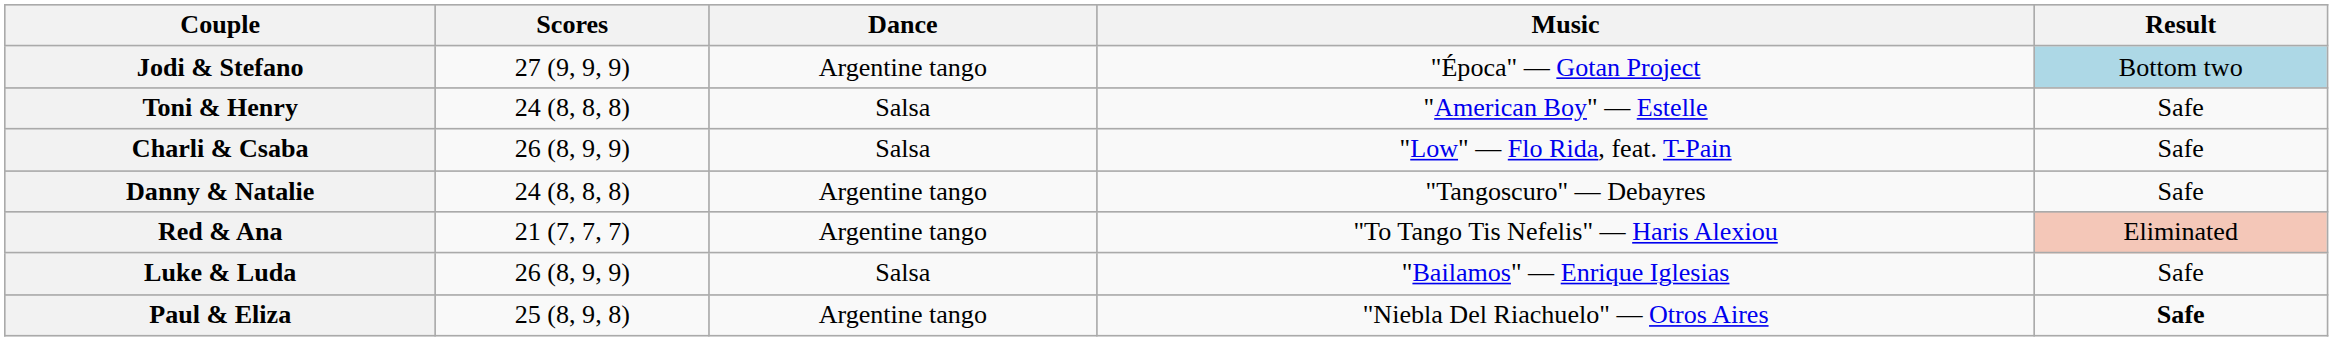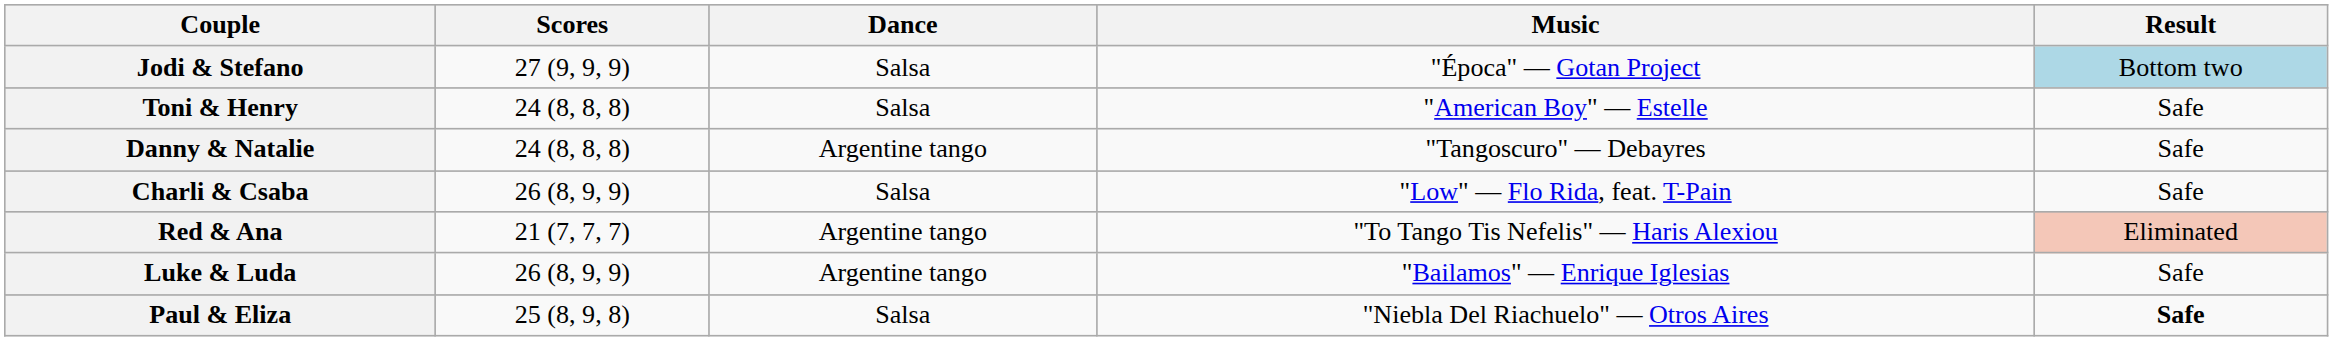 <table class="wikitable sortable" style="text-align:center; width: 90%">
 <tr>
 <th scope="col">Couple</th>
 <th scope="col">Scores</th>
 <th scope="col">Dance</th>
 <th scope="col" class="unsortable">Music</th>
 <th scope="col" class="unsortable">Result</th>
 </tr>
 <tr>
 <th scope="row">Jodi & Stefano</th>
 <td>27 (9, 9, 9)</td>
-<td>Argentine tango</td>
+<td>Salsa</td>
 <td>"Época" — <a href='#'>Gotan Project</a></td>
 <td bgcolor="lightblue">Bottom two</td>
 </tr>
 <tr>
 <th scope="row">Toni & Henry</th>
 <td>24 (8, 8, 8)</td>
 <td>Salsa</td>
 <td>"<a href='#'>American Boy</a>" — <a href='#'>Estelle</a></td>
 <td>Safe</td>
 </tr>
 <tr>
+<th scope="row">Danny & Natalie</th>
+<td>24 (8, 8, 8)</td>
+<td>Argentine tango</td>
+<td>"Tangoscuro" — Debayres</td>
+<td>Safe</td>
+</tr>
+<tr>
 <th scope="row">Charli & Csaba</th>
 <td>26 (8, 9, 9)</td>
 <td>Salsa</td>
 <td>"<a href='#'>Low</a>" — <a href='#'>Flo Rida</a>, feat. <a href='#'>T-Pain</a></td>
-<td>Safe</td>
-</tr>
-<tr>
-<th scope="row">Danny & Natalie</th>
-<td>24 (8, 8, 8)</td>
-<td>Argentine tango</td>
-<td>"Tangoscuro" — Debayres</td>
 <td>Safe</td>
 </tr>
 <tr>
 <th scope="row">Red & Ana</th>
 <td>21 (7, 7, 7)</td>
 <td>Argentine tango</td>
 <td>"To Tango Tis Nefelis" — <a href='#'>Haris Alexiou</a></td>
 <td bgcolor="f4c7b8">Eliminated</td>
 </tr>
 <tr>
 <th scope="row">Luke & Luda</th>
 <td>26 (8, 9, 9)</td>
-<td>Salsa</td>
+<td>Argentine tango</td>
 <td>"<a href='#'>Bailamos</a>" — <a href='#'>Enrique Iglesias</a></td>
 <td>Safe</td>
 </tr>
 <tr>
 <th scope="row">Paul & Eliza</th>
 <td>25 (8, 9, 8)</td>
-<td>Argentine tango</td>
+<td>Salsa</td>
 <td>"Niebla Del Riachuelo" — <a href='#'>Otros Aires</a></td>
 <td><strong>Safe</strong></td>
 </tr>
 </table>
